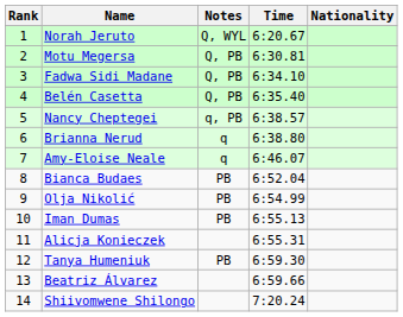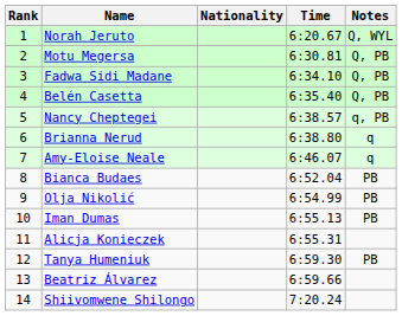 <table class="wikitable sortable" style="text-align:center">
 <tr>
 <th>Rank</th>
 <th>Name</th>
+<th>Nationality</th>
+<th>Time</th>
 <th>Notes</th>
-<th>Time</th>
-<th>Nationality</th>
 </tr>
 <tr bgcolor=ccffcc>
 <td>1</td>
 <td align=left><a href='#'>Norah Jeruto</a></td>
+<td align=left></td>
+<td>6:20.67</td>
 <td>Q, WYL</td>
-<td>6:20.67</td>
-<td align=left></td>
 </tr>
 <tr bgcolor=ccffcc>
 <td>2</td>
 <td align=left><a href='#'>Motu Megersa</a></td>
+<td align=left></td>
+<td>6:30.81</td>
 <td>Q, PB</td>
-<td>6:30.81</td>
-<td align=left></td>
 </tr>
 <tr bgcolor=ccffcc>
 <td>3</td>
 <td align=left><a href='#'>Fadwa Sidi Madane</a></td>
+<td align=left></td>
+<td>6:34.10</td>
 <td>Q, PB</td>
-<td>6:34.10</td>
-<td align=left></td>
 </tr>
 <tr bgcolor=ccffcc>
 <td>4</td>
 <td align=left><a href='#'>Belén Casetta</a></td>
+<td align=left></td>
+<td>6:35.40</td>
 <td>Q, PB</td>
-<td>6:35.40</td>
-<td align=left></td>
 </tr>
 <tr bgcolor=ddffdd>
 <td>5</td>
 <td align=left><a href='#'>Nancy Cheptegei</a></td>
+<td align=left></td>
+<td>6:38.57</td>
 <td>q, PB</td>
-<td>6:38.57</td>
-<td align=left></td>
 </tr>
 <tr bgcolor=ddffdd>
 <td>6</td>
 <td align=left><a href='#'>Brianna Nerud</a></td>
+<td align=left></td>
+<td>6:38.80</td>
 <td>q</td>
-<td>6:38.80</td>
-<td align=left></td>
 </tr>
 <tr bgcolor=ddffdd>
 <td>7</td>
 <td align=left><a href='#'>Amy-Eloise Neale</a></td>
+<td align=left></td>
+<td>6:46.07</td>
 <td>q</td>
-<td>6:46.07</td>
-<td align=left></td>
 </tr>
 <tr>
 <td>8</td>
 <td align=left><a href='#'>Bianca Budaes</a></td>
+<td align=left></td>
+<td>6:52.04</td>
 <td>PB</td>
-<td>6:52.04</td>
-<td align=left></td>
 </tr>
 <tr>
 <td>9</td>
 <td align=left><a href='#'>Olja Nikolić</a></td>
+<td align=left></td>
+<td>6:54.99</td>
 <td>PB</td>
-<td>6:54.99</td>
-<td align=left></td>
 </tr>
 <tr>
 <td>10</td>
 <td align=left><a href='#'>Iman Dumas</a></td>
+<td align=left></td>
+<td>6:55.13</td>
 <td>PB</td>
-<td>6:55.13</td>
-<td align=left></td>
 </tr>
 <tr>
 <td>11</td>
 <td align=left><a href='#'>Alicja Konieczek</a></td>
+<td align=left></td>
+<td>6:55.31</td>
 <td></td>
-<td>6:55.31</td>
-<td align=left></td>
 </tr>
 <tr>
 <td>12</td>
 <td align=left><a href='#'>Tanya Humeniuk</a></td>
+<td align=left></td>
+<td>6:59.30</td>
 <td>PB</td>
-<td>6:59.30</td>
-<td align=left></td>
 </tr>
 <tr>
 <td>13</td>
 <td align=left><a href='#'>Beatriz Álvarez</a></td>
+<td align=left></td>
+<td>6:59.66</td>
 <td></td>
-<td>6:59.66</td>
-<td align=left></td>
 </tr>
 <tr>
 <td>14</td>
 <td align=left><a href='#'>Shiivomwene Shilongo</a></td>
+<td align=left></td>
+<td>7:20.24</td>
 <td></td>
-<td>7:20.24</td>
-<td align=left></td>
 </tr>
 </table>
